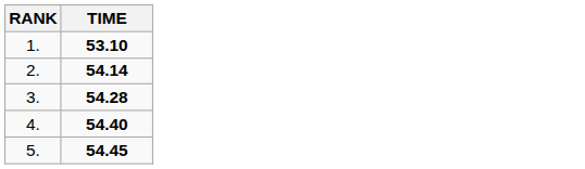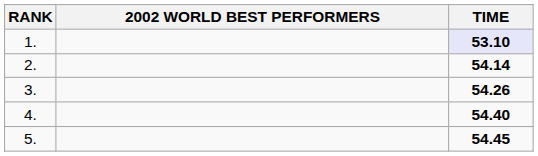 <table class="wikitable" style="border-collapse: collapse; font-size: 90%;">
 <tr>
 <th>RANK</th>
+<th align="center" style="width: 25em">2002 WORLD BEST PERFORMERS</th>
 <th align="center" style="width: 5em">TIME</th>
 </tr>
 <tr>
 <td align="center">1.</td>
-<td align="center"><strong>53.10</strong></td>
+<td></td>
+<td align="center" style="background: lavender;"><strong>53.10</strong></td>
 </tr>
 <tr>
 <td align="center">2.</td>
+<td></td>
 <td align="center"><strong>54.14</strong></td>
 </tr>
 <tr>
 <td align="center">3.</td>
-<td align="center"><strong>54.28</strong></td>
+<td></td>
+<td align="center"><strong>54.26</strong></td>
 </tr>
 <tr>
 <td align="center">4.</td>
+<td></td>
 <td align="center"><strong>54.40</strong></td>
 </tr>
 <tr>
 <td align="center">5.</td>
+<td></td>
 <td align="center"><strong>54.45</strong></td>
 </tr>
 </table>
